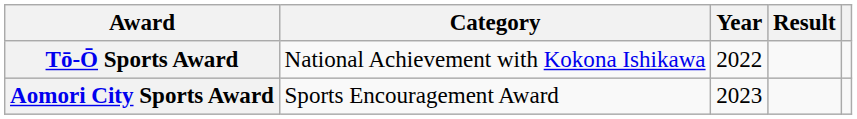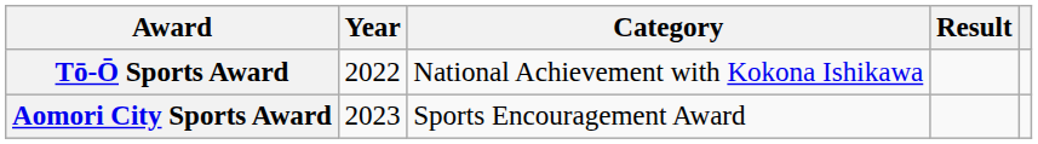 <table class="wikitable plainrowheaders sortable">
 <tr>
 <th scope="col">Award</th>
+<th scope="col">Year</th>
 <th scope="col">Category</th>
-<th scope="col">Year</th>
 <th scope="col">Result</th>
 <th scope="col" class="unsortable"></th>
 </tr>
 <tr>
 <th scope="row"><a href='#'>Tō-Ō</a> Sports Award</th>
+<td align="center">2022</td>
 <td>National Achievement with <a href='#'>Kokona Ishikawa</a></td>
-<td align="center">2022</td>
 <td></td>
 <td align="center"></td>
 </tr>
 <tr>
 <th scope="row"><a href='#'>Aomori City</a> Sports Award</th>
+<td align="center">2023</td>
 <td>Sports Encouragement Award</td>
-<td align="center">2023</td>
 <td></td>
 <td align="center"></td>
 </tr>
 </table>
